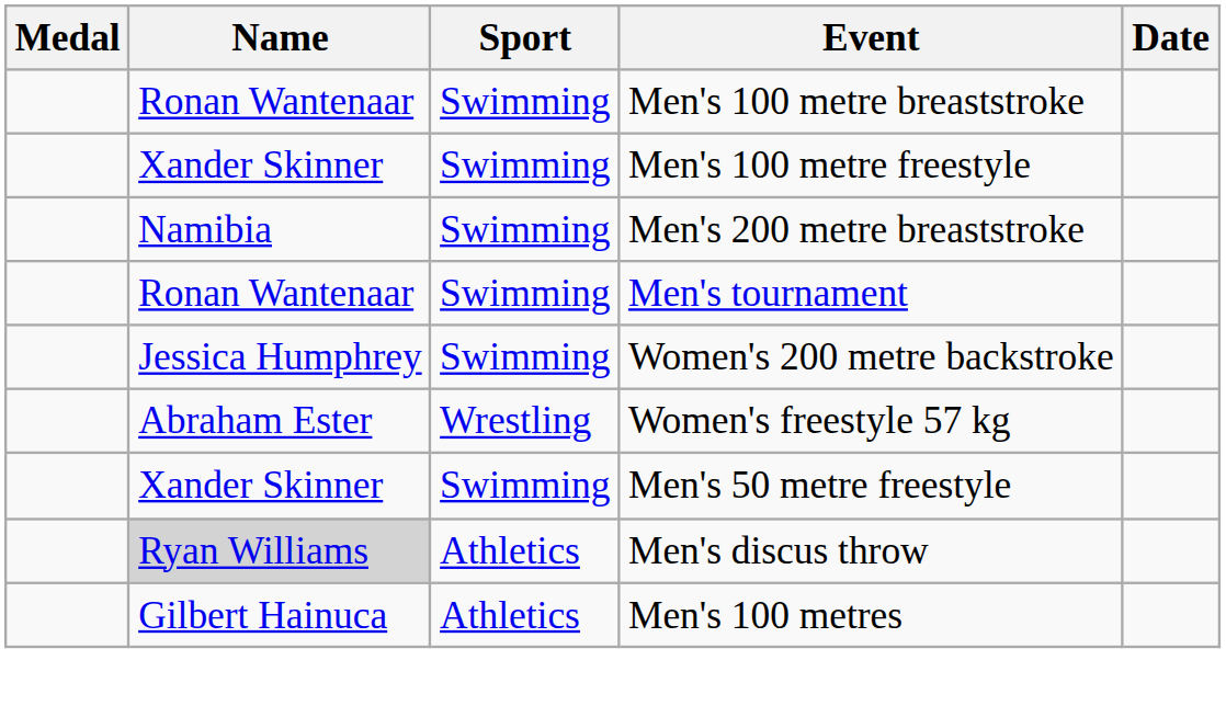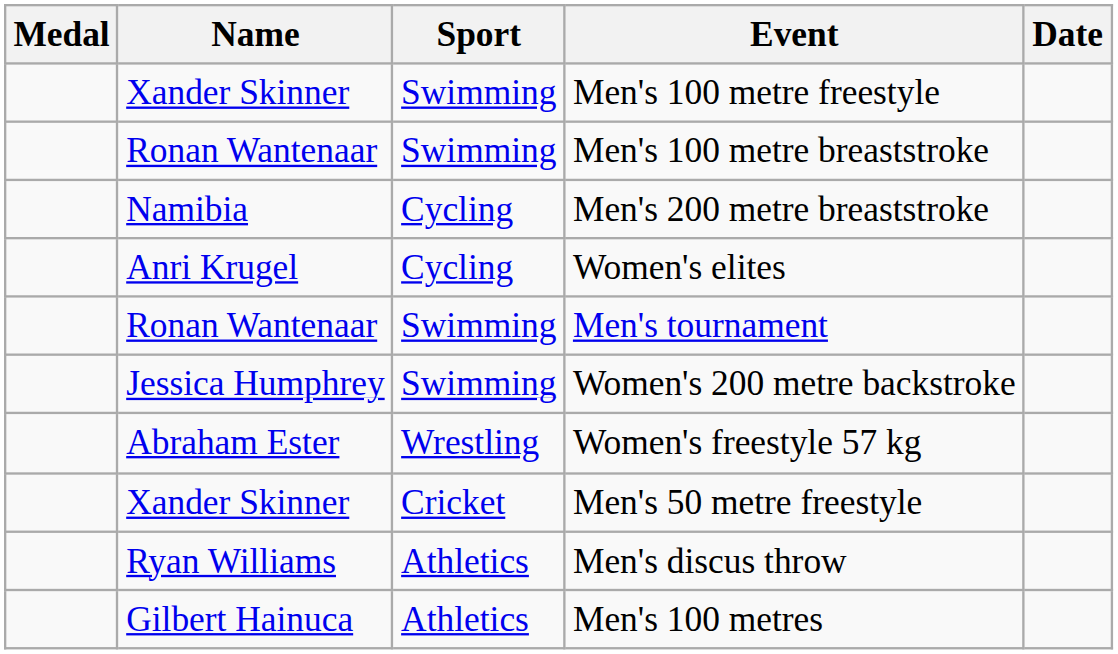 <table class="wikitable sortable" style="font-size:95%">
 <tr>
 <th>Medal</th>
 <th>Name</th>
 <th>Sport</th>
 <th>Event</th>
 <th>Date</th>
 </tr>
 <tr>
 <td></td>
+<td><a href='#'>Xander Skinner</a></td>
+<td><a href='#'>Swimming</a></td>
+<td>Men's 100 metre freestyle</td>
+<td></td>
+</tr>
+<tr>
+<td></td>
 <td><a href='#'>Ronan Wantenaar</a></td>
 <td><a href='#'>Swimming</a></td>
 <td>Men's 100 metre breaststroke</td>
 <td></td>
 </tr>
 <tr>
 <td></td>
-<td><a href='#'>Xander Skinner</a></td>
-<td><a href='#'>Swimming</a></td>
-<td>Men's 100 metre freestyle</td>
+<td><a href='#'>Namibia</a></td>
+<td><a href='#'>Cycling</a></td>
+<td>Men's 200 metre breaststroke</td>
 <td></td>
 </tr>
 <tr>
 <td></td>
-<td><a href='#'>Namibia</a></td>
-<td><a href='#'>Swimming</a></td>
-<td>Men's 200 metre breaststroke</td>
+<td><a href='#'>Anri Krugel</a></td>
+<td><a href='#'>Cycling</a></td>
+<td>Women's elites</td>
 <td></td>
 </tr>
 <tr>
 <td></td>
 <td><a href='#'>Ronan Wantenaar</a></td>
 <td><a href='#'>Swimming</a></td>
 <td><a href='#'>Men's tournament</a></td>
 <td></td>
 </tr>
 <tr>
 <td></td>
 <td><a href='#'>Jessica Humphrey</a></td>
 <td><a href='#'>Swimming</a></td>
 <td>Women's 200 metre backstroke</td>
 <td></td>
 </tr>
 <tr>
 <td></td>
 <td><a href='#'>Abraham Ester</a></td>
 <td><a href='#'>Wrestling</a></td>
 <td>Women's freestyle 57 kg</td>
 <td></td>
 </tr>
 <tr>
 <td></td>
 <td><a href='#'>Xander Skinner</a></td>
-<td><a href='#'>Swimming</a></td>
+<td><a href='#'>Cricket</a></td>
 <td>Men's 50 metre freestyle</td>
 <td></td>
 </tr>
 <tr>
 <td></td>
-<td style="background: lightgrey;"><a href='#'>Ryan Williams</a></td>
+<td><a href='#'>Ryan Williams</a></td>
 <td><a href='#'>Athletics</a></td>
 <td>Men's discus throw</td>
 <td></td>
 </tr>
 <tr>
 <td></td>
 <td><a href='#'>Gilbert Hainuca</a></td>
 <td><a href='#'>Athletics</a></td>
 <td>Men's 100 metres</td>
 <td></td>
 </tr>
 </table>
